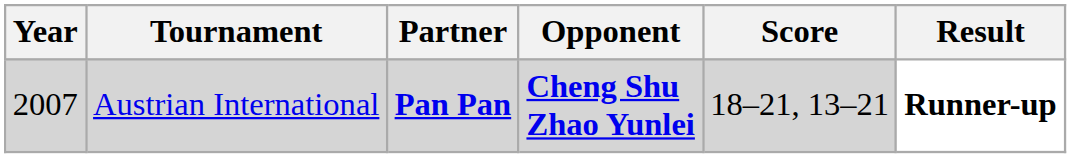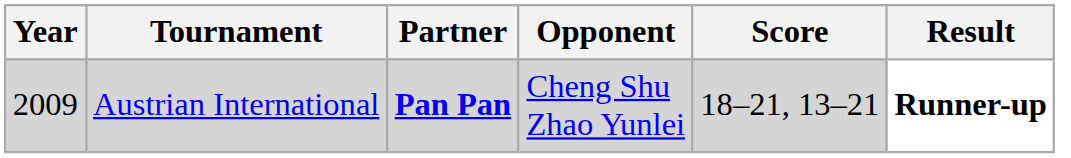 <table class="sortable wikitable" style="font-size: 90%;">
 <tr>
 <th>Year</th>
 <th>Tournament</th>
 <th>Partner</th>
 <th>Opponent</th>
 <th>Score</th>
 <th>Result</th>
 </tr>
 <tr style="background:#D5D5D5">
-<td align="center">2007</td>
+<td align="center">2009</td>
 <td align="left"><a href='#'>Austrian International</a></td>
 <td align="left"><strong> <a href='#'>Pan Pan</a></strong></td>
-<td align="left"><strong> <a href='#'>Cheng Shu</a> <br>  <a href='#'>Zhao Yunlei</a></strong></td>
+<td align="left"> <a href='#'>Cheng Shu</a> <br>  <a href='#'>Zhao Yunlei</a></td>
 <td align="left">18–21, 13–21</td>
 <td style="text-align:left; background:white"> <strong>Runner-up</strong></td>
 </tr>
 </table>
